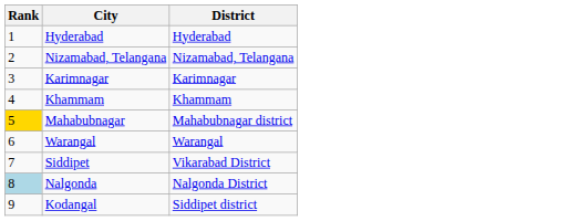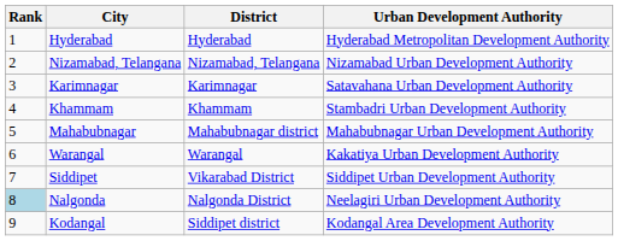 <table class="wikitable sortable">
 <tr>
 <th>Rank</th>
 <th>City</th>
 <th>District</th>
+<th>Urban Development Authority</th>
 </tr>
 <tr>
 <td>1</td>
 <td><a href='#'>Hyderabad</a></td>
 <td><a href='#'>Hyderabad</a></td>
+<td><a href='#'>Hyderabad Metropolitan Development Authority</a></td>
 </tr>
 <tr>
 <td>2</td>
 <td><a href='#'>Nizamabad, Telangana</a></td>
 <td><a href='#'>Nizamabad, Telangana</a></td>
+<td><a href='#'>Nizamabad Urban Development Authority</a></td>
 </tr>
 <tr>
 <td>3</td>
 <td><a href='#'>Karimnagar</a></td>
 <td><a href='#'>Karimnagar</a></td>
+<td><a href='#'>Satavahana Urban Development Authority</a></td>
 </tr>
 <tr>
 <td>4</td>
 <td><a href='#'>Khammam</a></td>
 <td><a href='#'>Khammam</a></td>
+<td><a href='#'>Stambadri Urban Development Authority</a></td>
 </tr>
 <tr>
-<td style="background: gold;">5</td>
+<td>5</td>
 <td><a href='#'>Mahabubnagar</a></td>
 <td><a href='#'>Mahabubnagar district</a></td>
+<td><a href='#'>Mahabubnagar Urban Development Authority</a></td>
 </tr>
 <tr>
 <td>6</td>
 <td><a href='#'>Warangal</a></td>
 <td><a href='#'>Warangal</a></td>
+<td><a href='#'>Kakatiya Urban Development Authority</a></td>
 </tr>
 <tr>
 <td>7</td>
 <td><a href='#'>Siddipet</a></td>
 <td><a href='#'>Vikarabad District</a></td>
+<td><a href='#'>Siddipet Urban Development Authority</a></td>
 </tr>
 <tr>
 <td style="background: lightblue;">8</td>
 <td><a href='#'>Nalgonda</a></td>
 <td><a href='#'>Nalgonda District</a></td>
+<td><a href='#'>Neelagiri Urban Development Authority</a></td>
 </tr>
 <tr>
 <td>9</td>
 <td><a href='#'>Kodangal</a></td>
 <td><a href='#'>Siddipet district</a></td>
+<td><a href='#'>Kodangal Area Development Authority</a></td>
 </tr>
 </table>
